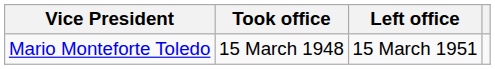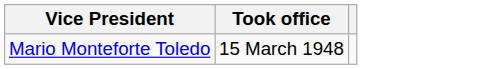 <table class="wikitable">
 <tr>
 <th>Vice President</th>
 <th>Took office</th>
-<th>Left office</th>
 <th></th>
 </tr>
 <tr>
 <td><a href='#'>Mario Monteforte Toledo</a></td>
 <td>15 March 1948</td>
-<td>15 March 1951</td>
 <td></td>
 </tr>
 </table>
